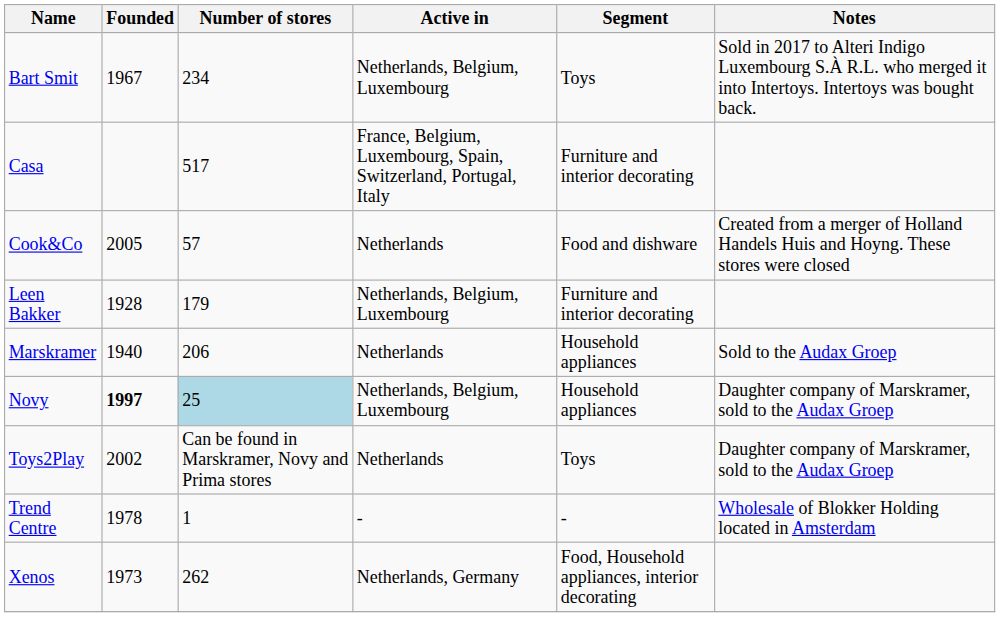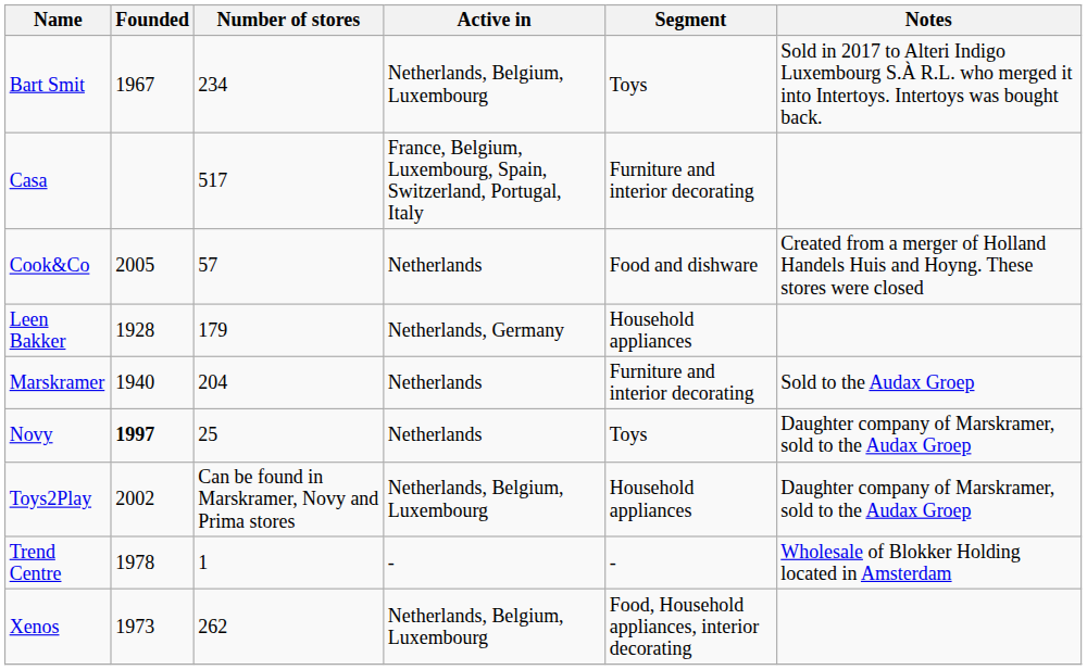 <table class="wikitable" style="width: 70%;">
 <tr>
 <th>Name</th>
 <th>Founded</th>
 <th>Number of stores</th>
 <th>Active in</th>
 <th>Segment</th>
 <th>Notes</th>
 </tr>
 <tr>
 <td><a href='#'>Bart Smit</a></td>
 <td>1967</td>
 <td>234</td>
 <td>Netherlands, Belgium, Luxembourg</td>
 <td>Toys</td>
 <td>Sold in 2017 to Alteri Indigo Luxembourg S.À R.L. who merged it into Intertoys. Intertoys was bought back.</td>
 </tr>
 <tr>
 <td><a href='#'>Casa</a></td>
 <td></td>
 <td>517</td>
 <td>France, Belgium, Luxembourg, Spain, Switzerland, Portugal, Italy</td>
 <td>Furniture and interior decorating</td>
 <td></td>
 </tr>
 <tr>
 <td><a href='#'>Cook&Co</a></td>
 <td>2005</td>
 <td>57</td>
 <td>Netherlands</td>
 <td>Food and dishware</td>
 <td>Created from a merger of Holland Handels Huis and Hoyng. These stores were closed</td>
 </tr>
 <tr>
 <td><a href='#'>Leen Bakker</a></td>
 <td>1928</td>
 <td>179</td>
-<td>Netherlands, Belgium, Luxembourg</td>
-<td>Furniture and interior decorating</td>
+<td>Netherlands, Germany</td>
+<td>Household appliances</td>
 <td></td>
 </tr>
 <tr>
 <td><a href='#'>Marskramer</a></td>
 <td>1940</td>
-<td>206</td>
+<td>204</td>
 <td>Netherlands</td>
-<td>Household appliances</td>
+<td>Furniture and interior decorating</td>
 <td>Sold to the <a href='#'>Audax Groep</a></td>
 </tr>
 <tr>
 <td><a href='#'>Novy</a></td>
 <td><strong>1997</strong></td>
-<td style="background: lightblue;">25</td>
-<td>Netherlands, Belgium, Luxembourg</td>
-<td>Household appliances</td>
+<td>25</td>
+<td>Netherlands</td>
+<td>Toys</td>
 <td>Daughter company of Marskramer, sold to the <a href='#'>Audax Groep</a></td>
 </tr>
 <tr>
 <td><a href='#'>Toys2Play</a></td>
 <td>2002</td>
 <td>Can be found in Marskramer, Novy and Prima stores</td>
-<td>Netherlands</td>
-<td>Toys</td>
+<td>Netherlands, Belgium, Luxembourg</td>
+<td>Household appliances</td>
 <td>Daughter company of Marskramer, sold to the <a href='#'>Audax Groep</a></td>
 </tr>
 <tr>
 <td><a href='#'>Trend Centre</a></td>
 <td>1978</td>
 <td>1</td>
 <td>-</td>
 <td>-</td>
 <td><a href='#'>Wholesale</a> of Blokker Holding located in <a href='#'>Amsterdam</a></td>
 </tr>
 <tr>
 <td><a href='#'>Xenos</a></td>
 <td>1973</td>
 <td>262</td>
-<td>Netherlands, Germany</td>
+<td>Netherlands, Belgium, Luxembourg</td>
 <td>Food, Household appliances, interior decorating</td>
 <td></td>
 </tr>
 <tr>
 </tr>
 </table>
